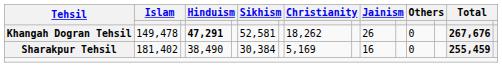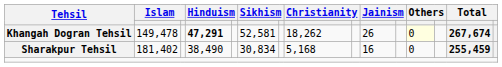 <table class="wikitable sortable">
 <tr>
 <th rowspan="2"><a href='#'>Tehsil</a></th>
 <th colspan="2"><a href='#'>Islam</a> </th>
 <th colspan="2"><a href='#'>Hinduism</a> </th>
 <th colspan="2"><a href='#'>Sikhism</a> </th>
 <th colspan="2"><a href='#'>Christianity</a> </th>
 <th colspan="2"><a href='#'>Jainism</a> </th>
 <th colspan="2">Others</th>
 <th colspan="2">Total</th>
 </tr>
 <tr>
 <th><a href='#'></a></th>
 <th></th>
 <th></th>
 <th></th>
 <th></th>
 <th></th>
 <th></th>
 <th></th>
 <th></th>
 <th></th>
 <th></th>
 <th></th>
 <th></th>
 <th></th>
 </tr>
 <tr>
 <th>Khangah Dogran Tehsil</th>
 <td>149,478</td>
 <td></td>
 <td><strong>47,291</strong></td>
 <td></td>
 <td>52,581</td>
 <td></td>
 <td>18,262</td>
 <td></td>
 <td>26</td>
 <td></td>
-<td>0</td>
+<td style="background: lightyellow;">0</td>
 <td></td>
-<th>267,676</th>
+<th>267,674</th>
 <th></th>
 </tr>
 <tr>
 <th>Sharakpur Tehsil</th>
 <td>181,402</td>
 <td></td>
 <td>38,490</td>
 <td></td>
-<td>30,384</td>
+<td>30,834</td>
 <td></td>
-<td>5,169</td>
+<td>5,168</td>
 <td></td>
 <td>16</td>
 <td></td>
 <td>0</td>
 <td></td>
 <th>255,459</th>
 <th></th>
 </tr>
 <tr class="sortbottom">
 <td colspan="15"></td>
 </tr>
 </table>
